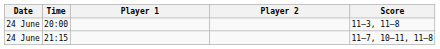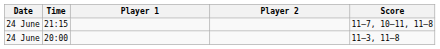 <table class="sortable wikitable" style="font-size:90%">
 <tr>
 <th width="50">Date</th>
 <th width="30">Time</th>
 <th width="200">Player 1</th>
 <th width="200">Player 2</th>
 <th width="120">Score</th>
 </tr>
 <tr>
 <td>24 June</td>
+<td>21:15</td>
+<td></td>
+<td><strong></strong></td>
+<td>11–7, 10–11, 11–8</td>
+</tr>
+<tr>
+<td>24 June</td>
 <td>20:00</td>
 <td><strong></strong></td>
 <td></td>
 <td>11–3, 11–8</td>
 </tr>
-<tr>
-<td>24 June</td>
-<td>21:15</td>
-<td></td>
-<td><strong></strong></td>
-<td>11–7, 10–11, 11–8</td>
-</tr>
 </table>
